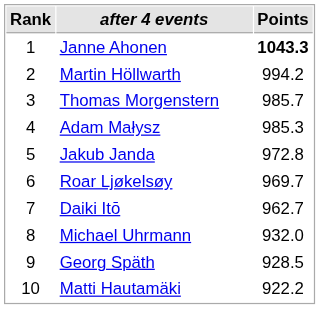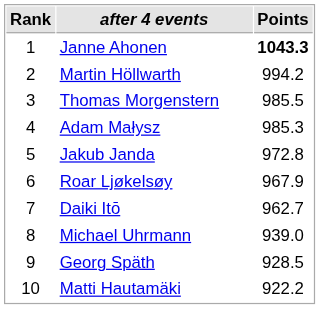 <table cellspacing="1" cellpadding="3" style="border:1px solid #AAAAAA;font-size:86%">
 <tr bgcolor="#E4E4E4">
 <th style="border-bottom:1px solid #AAAAAA" width=10>Rank</th>
 <th style="border-bottom:1px solid #AAAAAA" width=155><em>after 4 events</em></th>
 <th style="border-bottom:1px solid #AAAAAA" width=40>Points</th>
 </tr>
 <tr>
 <td align=center>1</td>
 <td> <a href='#'>Janne Ahonen</a></td>
 <td align=center><strong>1043.3</strong></td>
 </tr>
 <tr>
 <td align=center>2</td>
 <td> <a href='#'>Martin Höllwarth</a></td>
 <td align=center>994.2</td>
 </tr>
 <tr>
 <td align=center>3</td>
 <td> <a href='#'>Thomas Morgenstern</a></td>
-<td align=center>985.7</td>
+<td align=center>985.5</td>
 </tr>
 <tr>
 <td align=center>4</td>
 <td> <a href='#'>Adam Małysz</a></td>
 <td align=center>985.3</td>
 </tr>
 <tr>
 <td align=center>5</td>
 <td> <a href='#'>Jakub Janda</a></td>
 <td align=center>972.8</td>
 </tr>
 <tr>
 <td align=center>6</td>
 <td> <a href='#'>Roar Ljøkelsøy</a></td>
-<td align=center>969.7</td>
+<td align=center>967.9</td>
 </tr>
 <tr>
 <td align=center>7</td>
 <td> <a href='#'>Daiki Itō</a></td>
 <td align=center>962.7</td>
 </tr>
 <tr>
 <td align=center>8</td>
 <td> <a href='#'>Michael Uhrmann</a></td>
-<td align=center>932.0</td>
+<td align=center>939.0</td>
 </tr>
 <tr>
 <td align=center>9</td>
 <td> <a href='#'>Georg Späth</a></td>
 <td align=center>928.5</td>
 </tr>
 <tr>
 <td align=center>10</td>
 <td> <a href='#'>Matti Hautamäki</a></td>
 <td align=center>922.2</td>
 </tr>
 </table>
